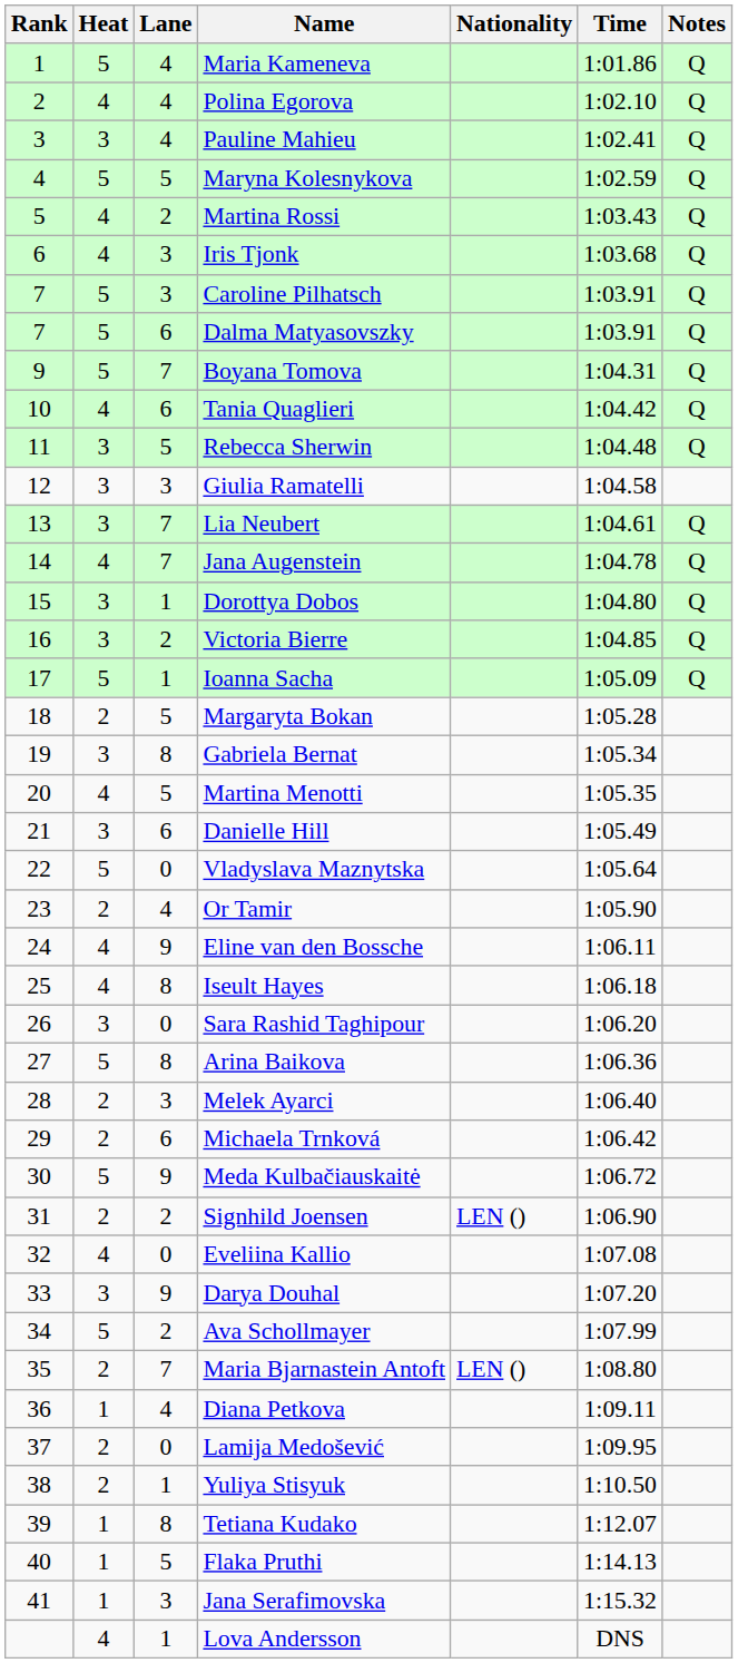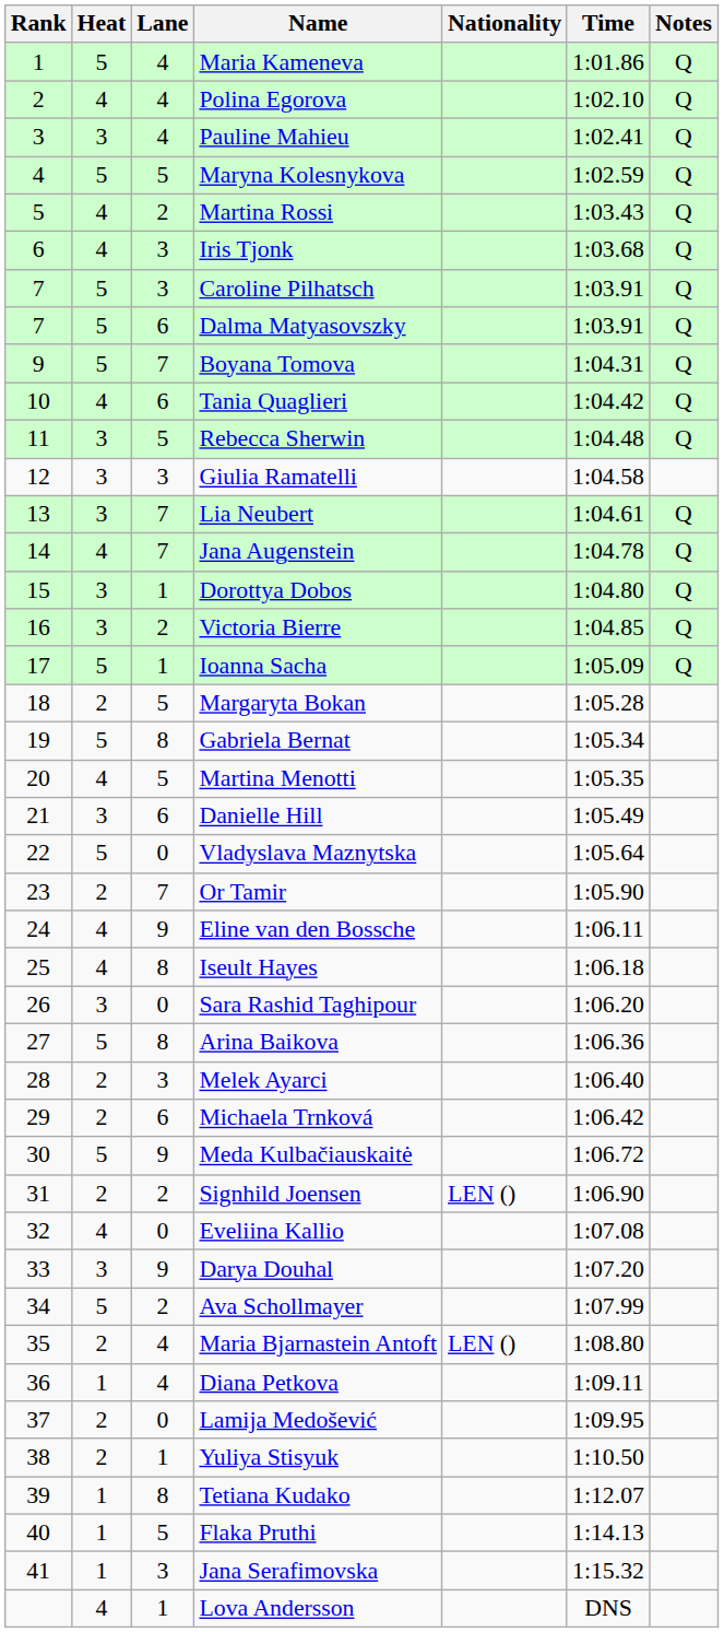 <table class="wikitable sortable" style="text-align:center">
 <tr>
 <th>Rank</th>
 <th>Heat</th>
 <th>Lane</th>
 <th>Name</th>
 <th>Nationality</th>
 <th>Time</th>
 <th>Notes</th>
 </tr>
 <tr bgcolor=ccffcc>
 <td>1</td>
 <td>5</td>
 <td>4</td>
 <td align=left><a href='#'>Maria Kameneva</a></td>
 <td align=left></td>
 <td>1:01.86</td>
 <td>Q</td>
 </tr>
 <tr bgcolor=ccffcc>
 <td>2</td>
 <td>4</td>
 <td>4</td>
 <td align=left><a href='#'>Polina Egorova</a></td>
 <td align=left></td>
 <td>1:02.10</td>
 <td>Q</td>
 </tr>
 <tr bgcolor=ccffcc>
 <td>3</td>
 <td>3</td>
 <td>4</td>
 <td align=left><a href='#'>Pauline Mahieu</a></td>
 <td align=left></td>
 <td>1:02.41</td>
 <td>Q</td>
 </tr>
 <tr bgcolor=ccffcc>
 <td>4</td>
 <td>5</td>
 <td>5</td>
 <td align=left><a href='#'>Maryna Kolesnykova</a></td>
 <td align=left></td>
 <td>1:02.59</td>
 <td>Q</td>
 </tr>
 <tr bgcolor=ccffcc>
 <td>5</td>
 <td>4</td>
 <td>2</td>
 <td align=left><a href='#'>Martina Rossi</a></td>
 <td align=left></td>
 <td>1:03.43</td>
 <td>Q</td>
 </tr>
 <tr bgcolor=ccffcc>
 <td>6</td>
 <td>4</td>
 <td>3</td>
 <td align=left><a href='#'>Iris Tjonk</a></td>
 <td align=left></td>
 <td>1:03.68</td>
 <td>Q</td>
 </tr>
 <tr bgcolor=ccffcc>
 <td>7</td>
 <td>5</td>
 <td>3</td>
 <td align=left><a href='#'>Caroline Pilhatsch</a></td>
 <td align=left></td>
 <td>1:03.91</td>
 <td>Q</td>
 </tr>
 <tr bgcolor=ccffcc>
 <td>7</td>
 <td>5</td>
 <td>6</td>
 <td align=left><a href='#'>Dalma Matyasovszky</a></td>
 <td align=left></td>
 <td>1:03.91</td>
 <td>Q</td>
 </tr>
 <tr bgcolor=ccffcc>
 <td>9</td>
 <td>5</td>
 <td>7</td>
 <td align=left><a href='#'>Boyana Tomova</a></td>
 <td align=left></td>
 <td>1:04.31</td>
 <td>Q</td>
 </tr>
 <tr bgcolor=ccffcc>
 <td>10</td>
 <td>4</td>
 <td>6</td>
 <td align=left><a href='#'>Tania Quaglieri</a></td>
 <td align=left></td>
 <td>1:04.42</td>
 <td>Q</td>
 </tr>
 <tr bgcolor=ccffcc>
 <td>11</td>
 <td>3</td>
 <td>5</td>
 <td align=left><a href='#'>Rebecca Sherwin</a></td>
 <td align=left></td>
 <td>1:04.48</td>
 <td>Q</td>
 </tr>
 <tr>
 <td>12</td>
 <td>3</td>
 <td>3</td>
 <td align=left><a href='#'>Giulia Ramatelli</a></td>
 <td align=left></td>
 <td>1:04.58</td>
 <td></td>
 </tr>
 <tr bgcolor=ccffcc>
 <td>13</td>
 <td>3</td>
 <td>7</td>
 <td align=left><a href='#'>Lia Neubert</a></td>
 <td align=left></td>
 <td>1:04.61</td>
 <td>Q</td>
 </tr>
 <tr bgcolor=ccffcc>
 <td>14</td>
 <td>4</td>
 <td>7</td>
 <td align=left><a href='#'>Jana Augenstein</a></td>
 <td align=left></td>
 <td>1:04.78</td>
 <td>Q</td>
 </tr>
 <tr bgcolor=ccffcc>
 <td>15</td>
 <td>3</td>
 <td>1</td>
 <td align=left><a href='#'>Dorottya Dobos</a></td>
 <td align=left></td>
 <td>1:04.80</td>
 <td>Q</td>
 </tr>
 <tr bgcolor=ccffcc>
 <td>16</td>
 <td>3</td>
 <td>2</td>
 <td align=left><a href='#'>Victoria Bierre</a></td>
 <td align=left></td>
 <td>1:04.85</td>
 <td>Q</td>
 </tr>
 <tr bgcolor=ccffcc>
 <td>17</td>
 <td>5</td>
 <td>1</td>
 <td align=left><a href='#'>Ioanna Sacha</a></td>
 <td align=left></td>
 <td>1:05.09</td>
 <td>Q</td>
 </tr>
 <tr>
 <td>18</td>
 <td>2</td>
 <td>5</td>
 <td align=left><a href='#'>Margaryta Bokan</a></td>
 <td align=left></td>
 <td>1:05.28</td>
 <td></td>
 </tr>
 <tr>
 <td>19</td>
-<td>3</td>
+<td>5</td>
 <td>8</td>
 <td align=left><a href='#'>Gabriela Bernat</a></td>
 <td align=left></td>
 <td>1:05.34</td>
 <td></td>
 </tr>
 <tr>
 <td>20</td>
 <td>4</td>
 <td>5</td>
 <td align=left><a href='#'>Martina Menotti</a></td>
 <td align=left></td>
 <td>1:05.35</td>
 <td></td>
 </tr>
 <tr>
 <td>21</td>
 <td>3</td>
 <td>6</td>
 <td align=left><a href='#'>Danielle Hill</a></td>
 <td align=left></td>
 <td>1:05.49</td>
 <td></td>
 </tr>
 <tr>
 <td>22</td>
 <td>5</td>
 <td>0</td>
 <td align=left><a href='#'>Vladyslava Maznytska</a></td>
 <td align=left></td>
 <td>1:05.64</td>
 <td></td>
 </tr>
 <tr>
 <td>23</td>
 <td>2</td>
-<td>4</td>
+<td>7</td>
 <td align=left><a href='#'>Or Tamir</a></td>
 <td align=left></td>
 <td>1:05.90</td>
 <td></td>
 </tr>
 <tr>
 <td>24</td>
 <td>4</td>
 <td>9</td>
 <td align=left><a href='#'>Eline van den Bossche</a></td>
 <td align=left></td>
 <td>1:06.11</td>
 <td></td>
 </tr>
 <tr>
 <td>25</td>
 <td>4</td>
 <td>8</td>
 <td align=left><a href='#'>Iseult Hayes</a></td>
 <td align=left></td>
 <td>1:06.18</td>
 <td></td>
 </tr>
 <tr>
 <td>26</td>
 <td>3</td>
 <td>0</td>
 <td align=left><a href='#'>Sara Rashid Taghipour</a></td>
 <td align=left></td>
 <td>1:06.20</td>
 <td></td>
 </tr>
 <tr>
 <td>27</td>
 <td>5</td>
 <td>8</td>
 <td align=left><a href='#'>Arina Baikova</a></td>
 <td align=left></td>
 <td>1:06.36</td>
 <td></td>
 </tr>
 <tr>
 <td>28</td>
 <td>2</td>
 <td>3</td>
 <td align=left><a href='#'>Melek Ayarci</a></td>
 <td align=left></td>
 <td>1:06.40</td>
 <td></td>
 </tr>
 <tr>
 <td>29</td>
 <td>2</td>
 <td>6</td>
 <td align=left><a href='#'>Michaela Trnková</a></td>
 <td align=left></td>
 <td>1:06.42</td>
 <td></td>
 </tr>
 <tr>
 <td>30</td>
 <td>5</td>
 <td>9</td>
 <td align=left><a href='#'>Meda Kulbačiauskaitė</a></td>
 <td align=left></td>
 <td>1:06.72</td>
 <td></td>
 </tr>
 <tr>
 <td>31</td>
 <td>2</td>
 <td>2</td>
 <td align=left><a href='#'>Signhild Joensen</a></td>
 <td align=left><a href='#'>LEN</a> ()</td>
 <td>1:06.90</td>
 <td></td>
 </tr>
 <tr>
 <td>32</td>
 <td>4</td>
 <td>0</td>
 <td align=left><a href='#'>Eveliina Kallio</a></td>
 <td align=left></td>
 <td>1:07.08</td>
 <td></td>
 </tr>
 <tr>
 <td>33</td>
 <td>3</td>
 <td>9</td>
 <td align=left><a href='#'>Darya Douhal</a></td>
 <td align=left></td>
 <td>1:07.20</td>
 <td></td>
 </tr>
 <tr>
 <td>34</td>
 <td>5</td>
 <td>2</td>
 <td align=left><a href='#'>Ava Schollmayer</a></td>
 <td align=left></td>
 <td>1:07.99</td>
 <td></td>
 </tr>
 <tr>
 <td>35</td>
 <td>2</td>
-<td>7</td>
+<td>4</td>
 <td align=left><a href='#'>Maria Bjarnastein Antoft</a></td>
 <td align=left><a href='#'>LEN</a> ()</td>
 <td>1:08.80</td>
 <td></td>
 </tr>
 <tr>
 <td>36</td>
 <td>1</td>
 <td>4</td>
 <td align=left><a href='#'>Diana Petkova</a></td>
 <td align=left></td>
 <td>1:09.11</td>
 <td></td>
 </tr>
 <tr>
 <td>37</td>
 <td>2</td>
 <td>0</td>
 <td align=left><a href='#'>Lamija Medošević</a></td>
 <td align=left></td>
 <td>1:09.95</td>
 <td></td>
 </tr>
 <tr>
 <td>38</td>
 <td>2</td>
 <td>1</td>
 <td align=left><a href='#'>Yuliya Stisyuk</a></td>
 <td align=left></td>
 <td>1:10.50</td>
 <td></td>
 </tr>
 <tr>
 <td>39</td>
 <td>1</td>
 <td>8</td>
 <td align=left><a href='#'>Tetiana Kudako</a></td>
 <td align=left></td>
 <td>1:12.07</td>
 <td></td>
 </tr>
 <tr>
 <td>40</td>
 <td>1</td>
 <td>5</td>
 <td align=left><a href='#'>Flaka Pruthi</a></td>
 <td align=left></td>
 <td>1:14.13</td>
 <td></td>
 </tr>
 <tr>
 <td>41</td>
 <td>1</td>
 <td>3</td>
 <td align=left><a href='#'>Jana Serafimovska</a></td>
 <td align=left></td>
 <td>1:15.32</td>
 <td></td>
 </tr>
 <tr>
 <td></td>
 <td>4</td>
 <td>1</td>
 <td align=left><a href='#'>Lova Andersson</a></td>
 <td align=left></td>
 <td>DNS</td>
 <td></td>
 </tr>
 </table>
